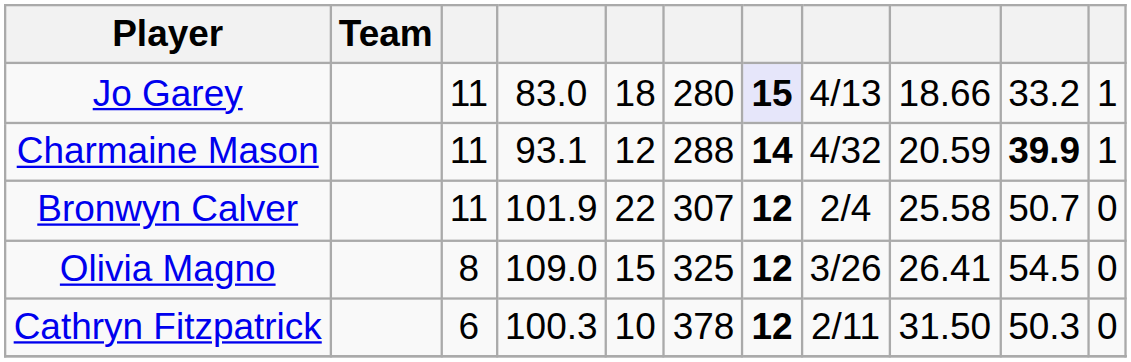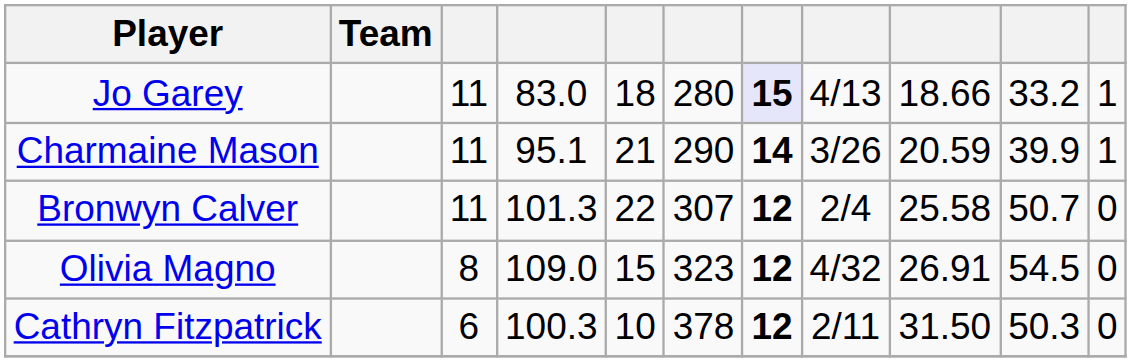 <table class="wikitable sortable" style="text-align:center">
 <tr>
 <th class="unsortable">Player</th>
 <th>Team</th>
 <th></th>
 <th></th>
 <th></th>
 <th></th>
 <th></th>
 <th></th>
 <th></th>
 <th></th>
 <th></th>
 </tr>
 <tr>
 <td><a href='#'>Jo Garey</a></td>
 <td style="text-align:left;"></td>
 <td>11</td>
 <td>83.0</td>
 <td>18</td>
 <td>280</td>
 <td style="background: lavender;"><strong>15</strong></td>
 <td>4/13</td>
 <td>18.66</td>
 <td>33.2</td>
 <td>1</td>
 </tr>
 <tr>
 <td><a href='#'>Charmaine Mason</a></td>
 <td style="text-align:left;"></td>
 <td>11</td>
-<td>93.1</td>
-<td>12</td>
-<td>288</td>
+<td>95.1</td>
+<td>21</td>
+<td>290</td>
 <td><strong>14</strong></td>
-<td>4/32</td>
+<td>3/26</td>
 <td>20.59</td>
-<td><strong>39.9</strong></td>
+<td>39.9</td>
 <td>1</td>
 </tr>
 <tr>
 <td><a href='#'>Bronwyn Calver</a></td>
 <td style="text-align:left;"></td>
 <td>11</td>
-<td>101.9</td>
+<td>101.3</td>
 <td>22</td>
 <td>307</td>
 <td><strong>12</strong></td>
 <td>2/4</td>
 <td>25.58</td>
 <td>50.7</td>
 <td>0</td>
 </tr>
 <tr>
 <td><a href='#'>Olivia Magno</a></td>
 <td style="text-align:left;"></td>
 <td>8</td>
 <td>109.0</td>
 <td>15</td>
-<td>325</td>
+<td>323</td>
 <td><strong>12</strong></td>
-<td>3/26</td>
-<td>26.41</td>
+<td>4/32</td>
+<td>26.91</td>
 <td>54.5</td>
 <td>0</td>
 </tr>
 <tr>
 <td><a href='#'>Cathryn Fitzpatrick</a></td>
 <td style="text-align:left;"></td>
 <td>6</td>
 <td>100.3</td>
 <td>10</td>
 <td>378</td>
 <td><strong>12</strong></td>
 <td>2/11</td>
 <td>31.50</td>
 <td>50.3</td>
 <td>0</td>
 </tr>
 <tr>
 </tr>
 </table>
